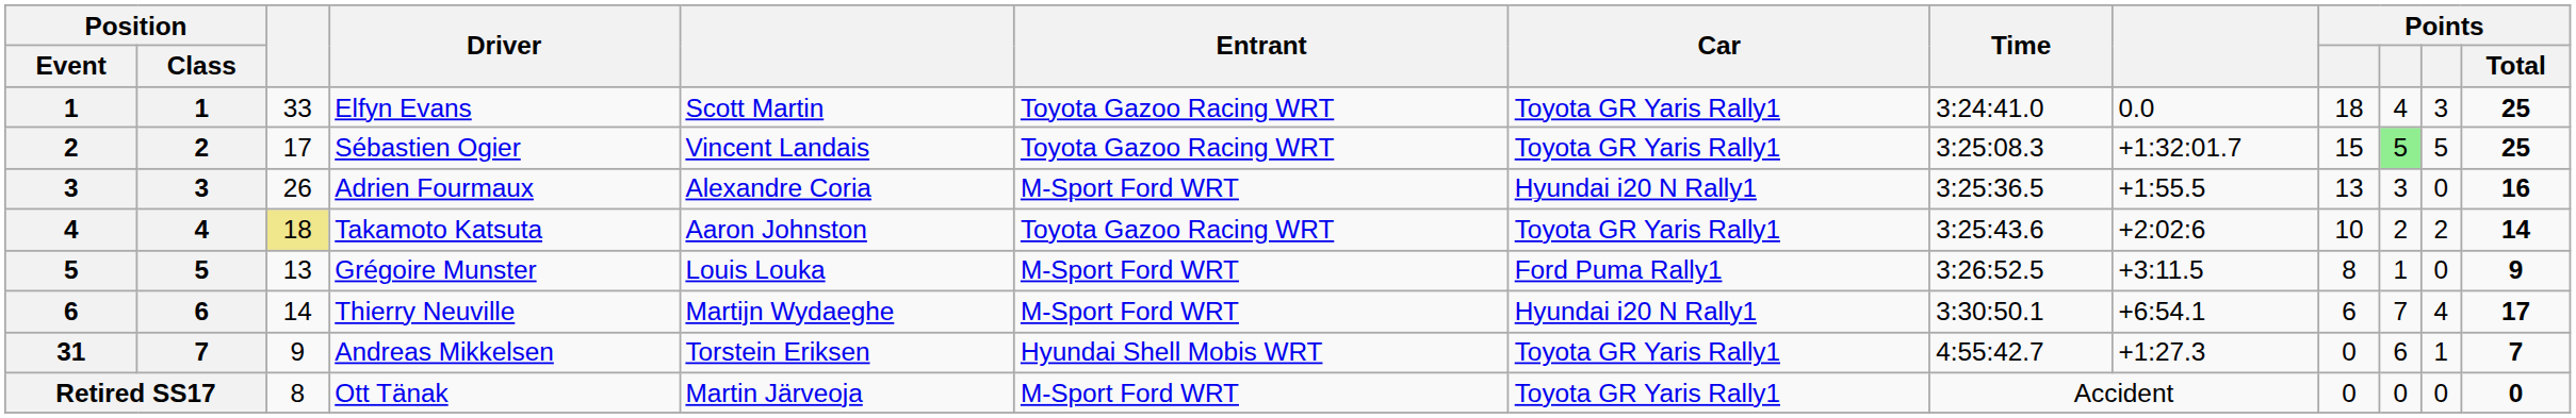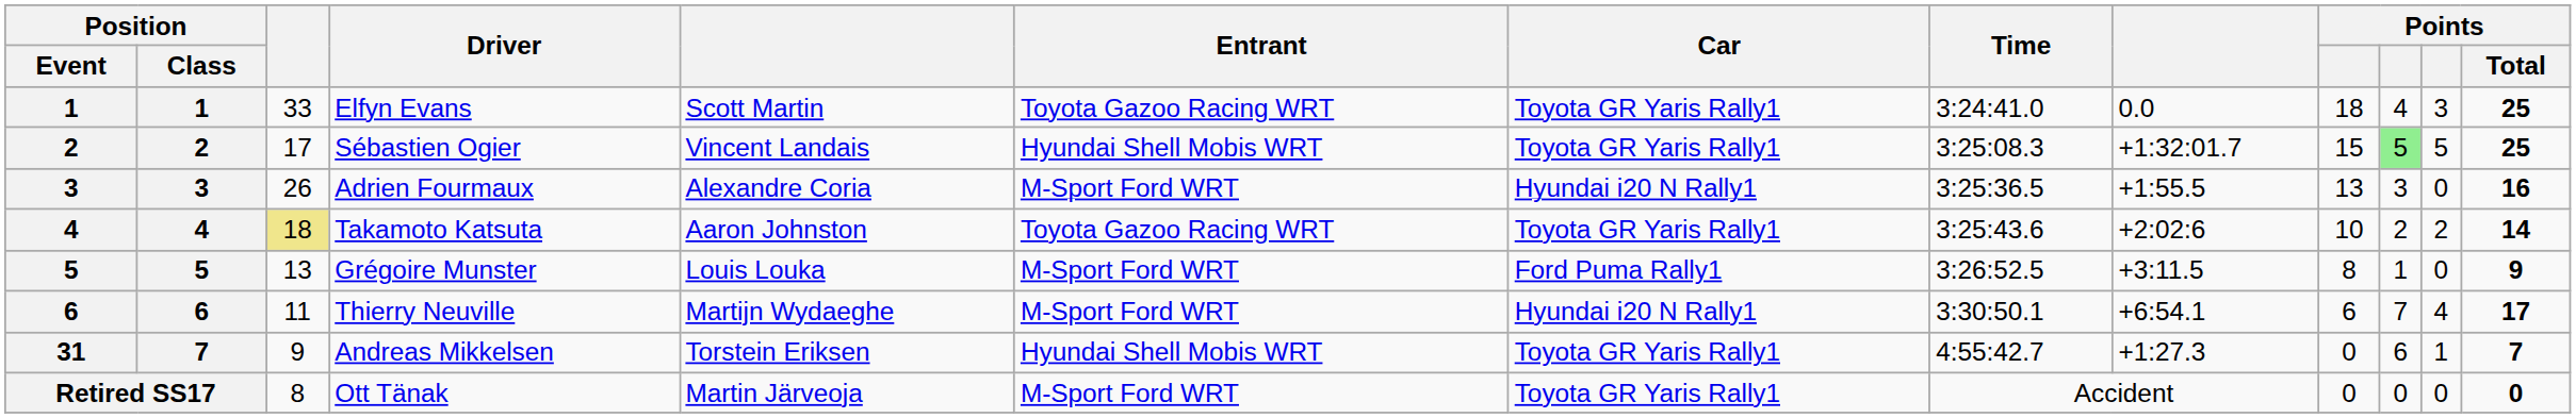 <table class="wikitable" width=85% style="font-size:85%">
 <tr>
 <th colspan="2">Position</th>
 <th rowspan="2"></th>
 <th rowspan="2">Driver</th>
 <th rowspan="2"></th>
 <th rowspan="2">Entrant</th>
 <th rowspan="2">Car</th>
 <th rowspan="2">Time</th>
 <th rowspan="2"></th>
 <th colspan="4">Points</th>
 </tr>
 <tr>
 <th>Event</th>
 <th>Class</th>
 <th></th>
 <th></th>
 <th><a href='#'></a></th>
 <th>Total</th>
 </tr>
 <tr>
 <th>1</th>
 <th>1</th>
 <td align="center">33</td>
 <td><a href='#'>Elfyn Evans</a></td>
 <td><a href='#'>Scott Martin</a></td>
 <td><a href='#'>Toyota Gazoo Racing WRT</a></td>
 <td><a href='#'>Toyota GR Yaris Rally1</a></td>
 <td>3:24:41.0</td>
 <td>0.0</td>
 <td align="center">18</td>
 <td align="center">4</td>
 <td align="center">3</td>
 <td align="center"><strong>25</strong></td>
 </tr>
 <tr>
 <th>2</th>
 <th>2</th>
 <td align="center">17</td>
 <td><a href='#'>Sébastien Ogier</a></td>
 <td><a href='#'>Vincent Landais</a></td>
-<td><a href='#'>Toyota Gazoo Racing WRT</a></td>
+<td><a href='#'>Hyundai Shell Mobis WRT</a></td>
 <td><a href='#'>Toyota GR Yaris Rally1</a></td>
 <td>3:25:08.3</td>
 <td>+1:32:01.7</td>
 <td align="center">15</td>
 <td align="center" style="background: lightgreen;">5</td>
 <td align="center">5</td>
 <td align="center"><strong>25</strong></td>
 </tr>
 <tr>
 <th>3</th>
 <th>3</th>
 <td align="center">26</td>
 <td><a href='#'>Adrien Fourmaux</a></td>
 <td><a href='#'>Alexandre Coria</a></td>
 <td><a href='#'>M-Sport Ford WRT</a></td>
 <td><a href='#'>Hyundai i20 N Rally1</a></td>
 <td>3:25:36.5</td>
 <td>+1:55.5</td>
 <td align="center">13</td>
 <td align="center">3</td>
 <td align="center">0</td>
 <td align="center"><strong>16</strong></td>
 </tr>
 <tr>
 <th>4</th>
 <th>4</th>
 <td align="center" style="background: khaki;">18</td>
 <td><a href='#'>Takamoto Katsuta</a></td>
 <td><a href='#'>Aaron Johnston</a></td>
 <td><a href='#'>Toyota Gazoo Racing WRT</a></td>
 <td><a href='#'>Toyota GR Yaris Rally1</a></td>
 <td>3:25:43.6</td>
 <td>+2:02:6</td>
 <td align="center">10</td>
 <td align="center">2</td>
 <td align="center">2</td>
 <td align="center"><strong>14</strong></td>
 </tr>
 <tr>
 <th>5</th>
 <th>5</th>
 <td align="center">13</td>
 <td><a href='#'>Grégoire Munster</a></td>
 <td><a href='#'>Louis Louka</a></td>
 <td><a href='#'>M-Sport Ford WRT</a></td>
 <td><a href='#'>Ford Puma Rally1</a></td>
 <td>3:26:52.5</td>
 <td>+3:11.5</td>
 <td align="center">8</td>
 <td align="center">1</td>
 <td align="center">0</td>
 <td align="center"><strong>9</strong></td>
 </tr>
 <tr>
 <th>6</th>
 <th>6</th>
-<td align="center">14</td>
+<td align="center">11</td>
 <td><a href='#'>Thierry Neuville</a></td>
 <td><a href='#'>Martijn Wydaeghe</a></td>
 <td><a href='#'>M-Sport Ford WRT</a></td>
 <td><a href='#'>Hyundai i20 N Rally1</a></td>
 <td>3:30:50.1</td>
 <td>+6:54.1</td>
 <td align="center">6</td>
 <td align="center">7</td>
 <td align="center">4</td>
 <td align="center"><strong>17</strong></td>
 </tr>
 <tr>
 <th>31</th>
 <th>7</th>
 <td align="center">9</td>
 <td><a href='#'>Andreas Mikkelsen</a></td>
 <td><a href='#'>Torstein Eriksen</a></td>
 <td><a href='#'>Hyundai Shell Mobis WRT</a></td>
 <td><a href='#'>Toyota GR Yaris Rally1</a></td>
 <td>4:55:42.7</td>
 <td>+1:27.3</td>
 <td align="center">0</td>
 <td align="center">6</td>
 <td align="center">1</td>
 <td align="center"><strong>7</strong></td>
 </tr>
 <tr>
 <th colspan="2">Retired SS17</th>
 <td align="center">8</td>
 <td><a href='#'>Ott Tänak</a></td>
 <td><a href='#'>Martin Järveoja</a></td>
 <td><a href='#'>M-Sport Ford WRT</a></td>
 <td><a href='#'>Toyota GR Yaris Rally1</a></td>
 <td colspan="2" align="center">Accident</td>
 <td align="center">0</td>
 <td align="center">0</td>
 <td align="center">0</td>
 <td align="center"><strong>0</strong></td>
 </tr>
 </table>
